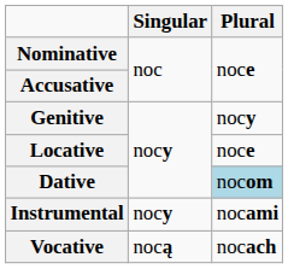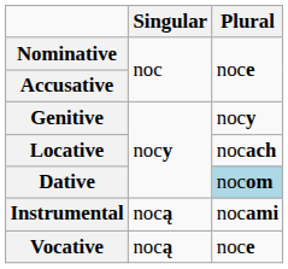 <table class="wikitable">
 <tr>
 <td></td>
 <th>Singular</th>
 <th>Plural</th>
 </tr>
 <tr>
 <th>Nominative</th>
 <td rowspan="2">noc</td>
 <td rowspan="2">noc<strong>e</strong></td>
 </tr>
 <tr>
 <th>Accusative</th>
 </tr>
 <tr>
 <th>Genitive</th>
 <td rowspan="3">noc<strong>y</strong></td>
 <td>noc<strong>y</strong></td>
 </tr>
 <tr>
 <th>Locative</th>
-<td>noc<strong>e</strong></td>
+<td>noc<strong>ach</strong></td>
 </tr>
 <tr>
 <th>Dative</th>
 <td style="background: lightblue;">noc<strong>om</strong></td>
 </tr>
 <tr>
 <th>Instrumental</th>
-<td>noc<strong>y</strong></td>
+<td>noc<strong>ą</strong></td>
 <td>noc<strong>ami</strong></td>
 </tr>
 <tr>
 <th>Vocative</th>
 <td>noc<strong>ą</strong></td>
-<td>noc<strong>ach</strong></td>
+<td>noc<strong>e</strong></td>
 </tr>
 </table>
